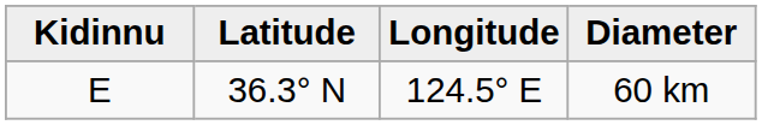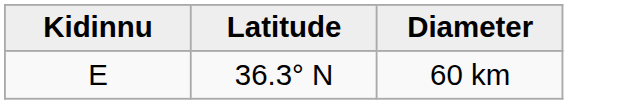 <table class="wikitable">
 <tr>
 <th width="25%" style="background:#eeeeee;">Kidinnu</th>
 <th width="25%" style="background:#eeeeee;">Latitude</th>
-<th width="25%" style="background:#eeeeee;">Longitude</th>
 <th width="25%" style="background:#eeeeee;">Diameter</th>
 </tr>
 <tr>
 <td align="center">E</td>
 <td align="center">36.3° N</td>
-<td align="center">124.5° E</td>
 <td align="center">60 km</td>
 </tr>
 </table>
